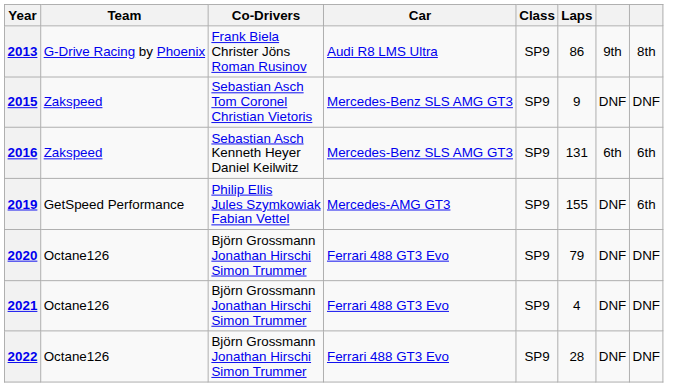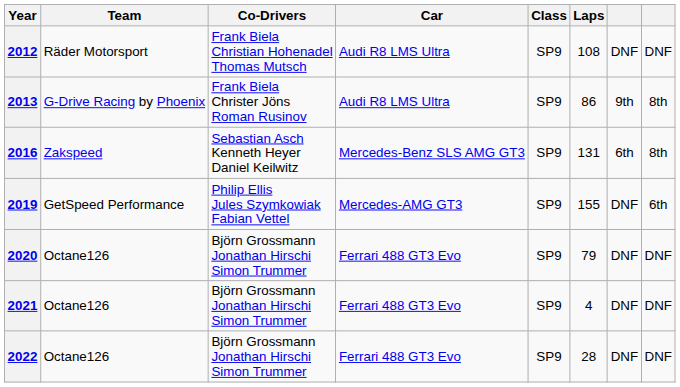 <table class="wikitable" style="font-size:90%">
 <tr>
 <th>Year</th>
 <th>Team</th>
 <th>Co-Drivers</th>
 <th>Car</th>
 <th>Class</th>
 <th>Laps</th>
 <th></th>
 <th></th>
 </tr>
 <tr style="text-align:center;">
+<th><a href='#'>2012</a></th>
+<td align="left"> Räder Motorsport</td>
+<td align="left"> <a href='#'>Frank Biela</a><br> <a href='#'>Christian Hohenadel</a><br> <a href='#'>Thomas Mutsch</a></td>
+<td align="left"><a href='#'>Audi R8 LMS Ultra</a></td>
+<td>SP9</td>
+<td>108</td>
+<td>DNF</td>
+<td>DNF</td>
+</tr>
+<tr style="text-align:center;">
 <th><a href='#'>2013</a></th>
 <td align="left"> <a href='#'>G-Drive Racing</a> by <a href='#'>Phoenix</a></td>
 <td align="left"> <a href='#'>Frank Biela</a><br> Christer Jöns<br> <a href='#'>Roman Rusinov</a></td>
 <td align="left"><a href='#'>Audi R8 LMS Ultra</a></td>
 <td>SP9</td>
 <td>86</td>
 <td>9th</td>
 <td>8th</td>
 </tr>
 <tr style="text-align:center;">
-<th><a href='#'>2015</a></th>
-<td align="left"> <a href='#'>Zakspeed</a></td>
-<td align="left"> <a href='#'>Sebastian Asch</a><br> <a href='#'>Tom Coronel</a><br> <a href='#'>Christian Vietoris</a></td>
-<td align="left"><a href='#'>Mercedes-Benz SLS AMG GT3</a></td>
-<td>SP9</td>
-<td>9</td>
-<td>DNF</td>
-<td>DNF</td>
-</tr>
-<tr style="text-align:center;">
 <th><a href='#'>2016</a></th>
 <td align="left"> <a href='#'>Zakspeed</a></td>
 <td align="left"> <a href='#'>Sebastian Asch</a><br> Kenneth Heyer<br> Daniel Keilwitz</td>
 <td align="left"><a href='#'>Mercedes-Benz SLS AMG GT3</a></td>
 <td>SP9</td>
 <td>131</td>
 <td>6th</td>
-<td>6th</td>
+<td>8th</td>
 </tr>
 <tr style="text-align:center;">
 <th><a href='#'>2019</a></th>
 <td align="left"> GetSpeed Performance</td>
 <td align="left"> <a href='#'>Philip Ellis</a><br> <a href='#'>Jules Szymkowiak</a><br> <a href='#'>Fabian Vettel</a></td>
 <td align="left"><a href='#'>Mercedes-AMG GT3</a></td>
 <td>SP9</td>
 <td>155</td>
 <td>DNF</td>
 <td>6th</td>
 </tr>
 <tr style="text-align:center;">
 <th><a href='#'>2020</a></th>
 <td align="left"> Octane126</td>
 <td align="left"> Björn Grossmann<br> <a href='#'>Jonathan Hirschi</a><br> <a href='#'>Simon Trummer</a></td>
 <td align="left"><a href='#'>Ferrari 488 GT3 Evo</a></td>
 <td>SP9</td>
 <td>79</td>
 <td>DNF</td>
 <td>DNF</td>
 </tr>
 <tr style="text-align:center;">
 <th><a href='#'>2021</a></th>
 <td align="left"> Octane126</td>
 <td align="left"> Björn Grossmann<br> <a href='#'>Jonathan Hirschi</a><br> <a href='#'>Simon Trummer</a></td>
 <td align="left"><a href='#'>Ferrari 488 GT3 Evo</a></td>
 <td>SP9</td>
 <td>4</td>
 <td>DNF</td>
 <td>DNF</td>
 </tr>
 <tr style="text-align:center;">
 <th><a href='#'>2022</a></th>
 <td align="left"> Octane126</td>
 <td align="left"> Björn Grossmann<br> <a href='#'>Jonathan Hirschi</a><br> <a href='#'>Simon Trummer</a></td>
 <td align="left"><a href='#'>Ferrari 488 GT3 Evo</a></td>
 <td>SP9</td>
 <td>28</td>
 <td>DNF</td>
 <td>DNF</td>
 </tr>
 </table>
